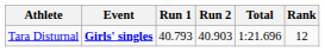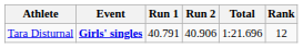 <table class="wikitable" style="font-size:90%;">
 <tr>
 <th>Athlete</th>
 <th>Event</th>
 <th>Run 1</th>
 <th>Run 2</th>
 <th>Total</th>
 <th>Rank</th>
 </tr>
 <tr>
 <td><a href='#'>Tara Disturnal</a></td>
 <td><strong><a href='#'>Girls' singles</a></strong></td>
-<td align=center>40.793</td>
-<td align=center>40.903</td>
+<td align=center>40.791</td>
+<td align=center>40.906</td>
 <td align=center>1:21.696</td>
 <td align=center>12</td>
 </tr>
 </table>
